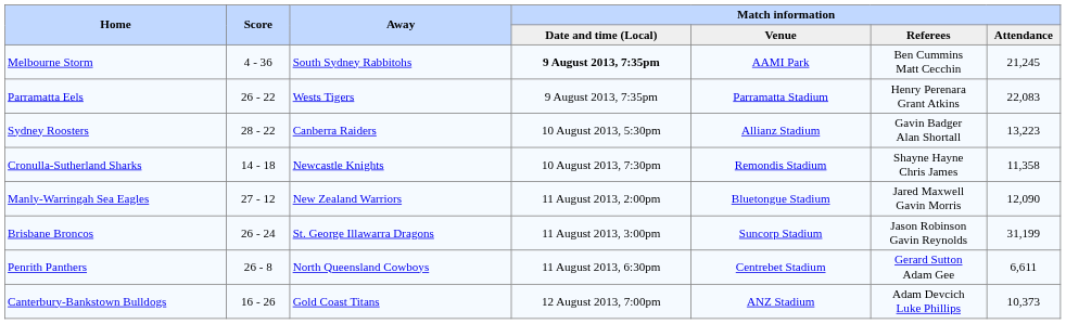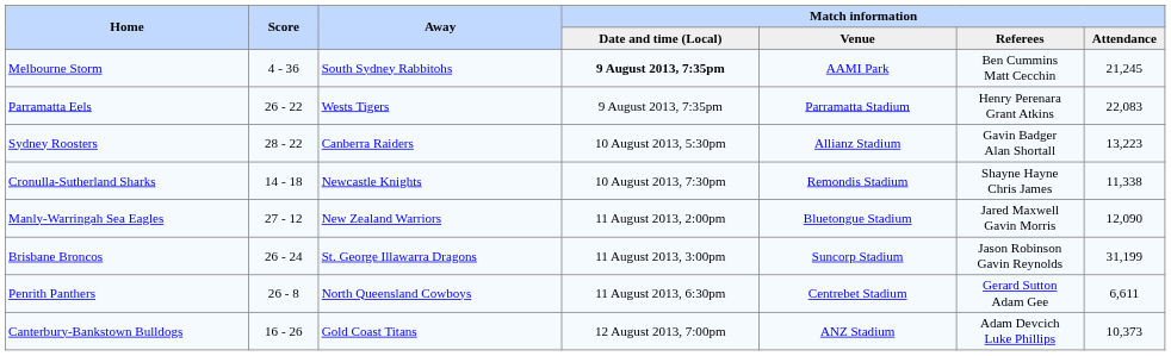 <table border="1" cellpadding="3" cellspacing="0" style="border-collapse:collapse; font-size:90%; width:100%;">
 <tr style="background:#c1d8ff;">
 <th rowspan="2" style="width:21%;">Home</th>
 <th rowspan="2" style="width:6%;">Score</th>
 <th rowspan="2" style="width:21%;">Away</th>
 <th colspan=6>Match information</th>
 </tr>
 <tr style="background:#efefef;">
 <th width=17%>Date and time (Local)</th>
 <th width=17%>Venue</th>
 <th width=11%>Referees</th>
 <th width=7%>Attendance</th>
 </tr>
 <tr style="text-align:center; background:#f5faff;">
 <td align=left> <a href='#'>Melbourne Storm</a></td>
 <td>4 - 36</td>
 <td align=left> <a href='#'>South Sydney Rabbitohs</a></td>
 <td><strong>9 August 2013, 7:35pm</strong></td>
 <td><a href='#'>AAMI Park</a></td>
 <td>Ben Cummins<br>Matt Cecchin</td>
 <td>21,245</td>
 </tr>
 <tr style="text-align:center; background:#f5faff;">
 <td align=left> <a href='#'>Parramatta Eels</a></td>
 <td>26 - 22</td>
 <td align=left> <a href='#'>Wests Tigers</a></td>
 <td>9 August 2013, 7:35pm</td>
 <td><a href='#'>Parramatta Stadium</a></td>
 <td>Henry Perenara<br>Grant Atkins</td>
 <td>22,083</td>
 </tr>
 <tr style="text-align:center; background:#f5faff;">
 <td align=left> <a href='#'>Sydney Roosters</a></td>
 <td>28 - 22</td>
 <td align=left> <a href='#'>Canberra Raiders</a></td>
 <td>10 August 2013, 5:30pm</td>
 <td><a href='#'>Allianz Stadium</a></td>
 <td>Gavin Badger<br>Alan Shortall</td>
 <td>13,223</td>
 </tr>
 <tr style="text-align:center; background:#f5faff;">
 <td align=left> <a href='#'>Cronulla-Sutherland Sharks</a></td>
 <td>14 - 18</td>
 <td align=left> <a href='#'>Newcastle Knights</a></td>
 <td>10 August 2013, 7:30pm</td>
 <td><a href='#'>Remondis Stadium</a></td>
 <td>Shayne Hayne<br>Chris James</td>
-<td>11,358</td>
+<td>11,338</td>
 </tr>
 <tr style="text-align:center; background:#f5faff;">
 <td align=left> <a href='#'>Manly-Warringah Sea Eagles</a></td>
 <td>27 - 12</td>
 <td align=left> <a href='#'>New Zealand Warriors</a></td>
 <td>11 August 2013, 2:00pm</td>
 <td><a href='#'>Bluetongue Stadium</a></td>
 <td>Jared Maxwell<br>Gavin Morris</td>
 <td>12,090</td>
 </tr>
 <tr style="text-align:center; background:#f5faff;">
 <td align=left> <a href='#'>Brisbane Broncos</a></td>
 <td>26 - 24</td>
 <td align=left> <a href='#'>St. George Illawarra Dragons</a></td>
 <td>11 August 2013, 3:00pm</td>
 <td><a href='#'>Suncorp Stadium</a></td>
 <td>Jason Robinson<br>Gavin Reynolds</td>
 <td>31,199</td>
 </tr>
 <tr style="text-align:center; background:#f5faff;">
 <td align=left> <a href='#'>Penrith Panthers</a></td>
 <td>26 - 8</td>
 <td align=left> <a href='#'>North Queensland Cowboys</a></td>
 <td>11 August 2013, 6:30pm</td>
 <td><a href='#'>Centrebet Stadium</a></td>
 <td><a href='#'>Gerard Sutton</a><br>Adam Gee</td>
 <td>6,611</td>
 </tr>
 <tr style="text-align:center; background:#f5faff;">
 <td align=left> <a href='#'>Canterbury-Bankstown Bulldogs</a></td>
 <td>16 - 26</td>
 <td align=left> <a href='#'>Gold Coast Titans</a></td>
 <td>12 August 2013, 7:00pm</td>
 <td><a href='#'>ANZ Stadium</a></td>
 <td>Adam Devcich<br><a href='#'>Luke Phillips</a></td>
 <td>10,373</td>
 </tr>
 </table>
